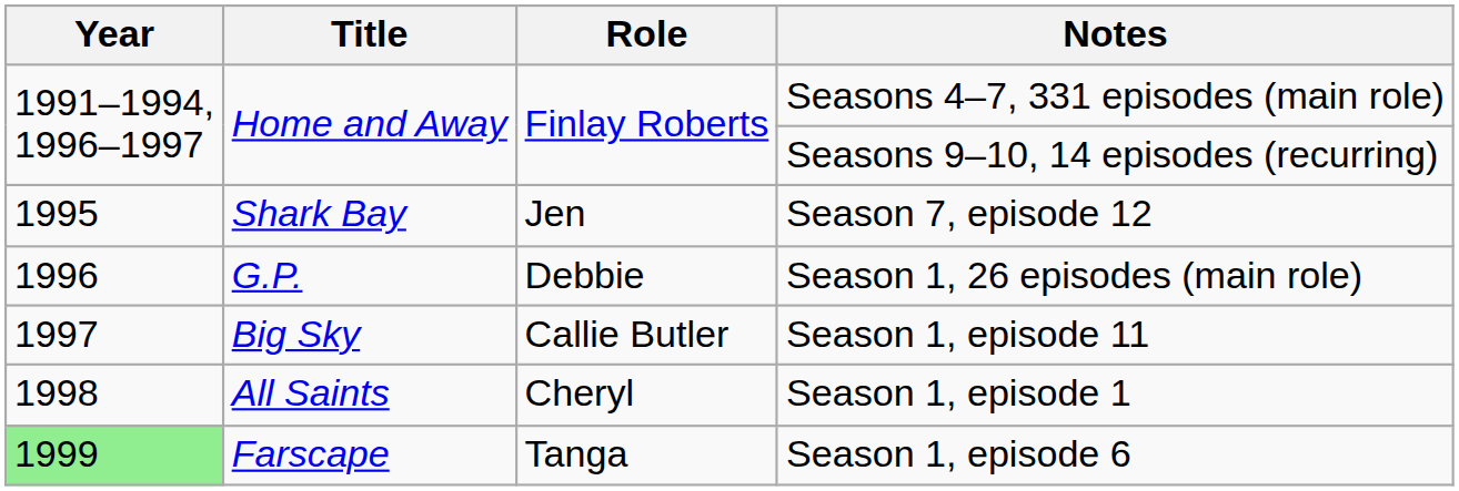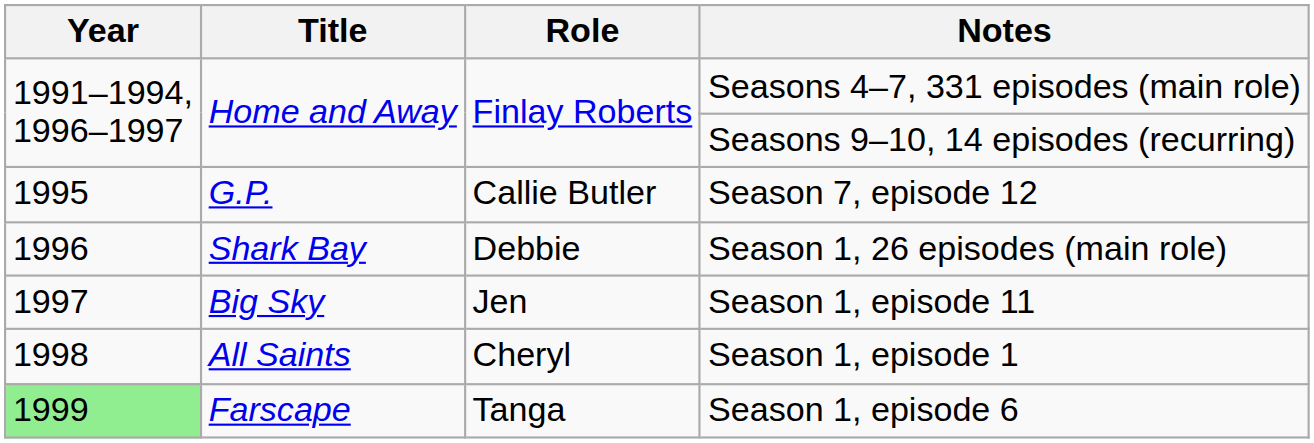 <table class="wikitable">
 <tr>
 <th>Year</th>
 <th>Title</th>
 <th>Role</th>
 <th>Notes</th>
 </tr>
 <tr>
 <td rowspan="2">1991–1994,<br>1996–1997</td>
 <td rowspan="2"><em><a href='#'>Home and Away</a></em></td>
 <td rowspan="2"><a href='#'>Finlay Roberts</a></td>
 <td>Seasons 4–7, 331 episodes (main role)</td>
 </tr>
 <tr>
 <td>Seasons 9–10, 14 episodes (recurring)</td>
 </tr>
 <tr>
 <td>1995</td>
-<td><em><a href='#'>Shark Bay</a></em></td>
-<td>Jen</td>
+<td><em><a href='#'>G.P.</a></em></td>
+<td>Callie Butler</td>
 <td>Season 7, episode 12</td>
 </tr>
 <tr>
 <td>1996</td>
-<td><em><a href='#'>G.P.</a></em></td>
+<td><em><a href='#'>Shark Bay</a></em></td>
 <td>Debbie</td>
 <td>Season 1, 26 episodes (main role)</td>
 </tr>
 <tr>
 <td>1997</td>
 <td><em><a href='#'>Big Sky</a></em></td>
-<td>Callie Butler</td>
+<td>Jen</td>
 <td>Season 1, episode 11</td>
 </tr>
 <tr>
 <td>1998</td>
 <td><em><a href='#'>All Saints</a></em></td>
 <td>Cheryl</td>
 <td>Season 1, episode 1</td>
 </tr>
 <tr>
 <td style="background: lightgreen;">1999</td>
 <td><em><a href='#'>Farscape</a></em></td>
 <td>Tanga</td>
 <td>Season 1, episode 6</td>
 </tr>
 </table>
